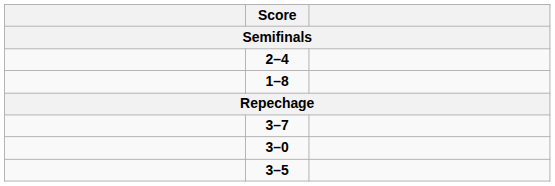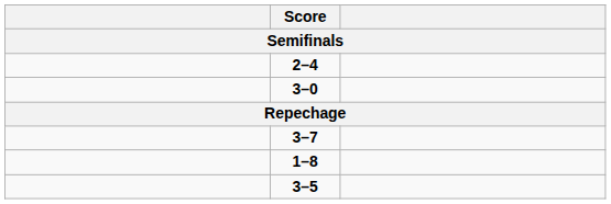 <table class="wikitable" style="text-align: left;">
 <tr>
 <th align="right" width="270"></th>
 <th width="65">Score</th>
 <th align="left" width="270"></th>
 </tr>
 <tr>
 <th colspan="3">Semifinals</th>
 </tr>
 <tr>
 <td></td>
 <td align=center><strong>2–4</strong></td>
 <td><strong></strong></td>
 </tr>
 <tr>
+<td><strong></strong></td>
+<td align=center><strong>3–0</strong></td>
 <td></td>
-<td align=center><strong>1–8</strong></td>
-<td><strong></strong></td>
 </tr>
 <tr>
 <th colspan="3">Repechage</th>
 </tr>
 <tr>
 <td></td>
 <td align=center><strong>3–7</strong></td>
 <td><strong></strong></td>
 </tr>
 <tr>
+<td></td>
+<td align=center><strong>1–8</strong></td>
 <td><strong></strong></td>
-<td align=center><strong>3–0</strong></td>
-<td></td>
 </tr>
 <tr>
 <td></td>
 <td align=center><strong>3–5</strong></td>
 <td><strong></strong></td>
 </tr>
 </table>
